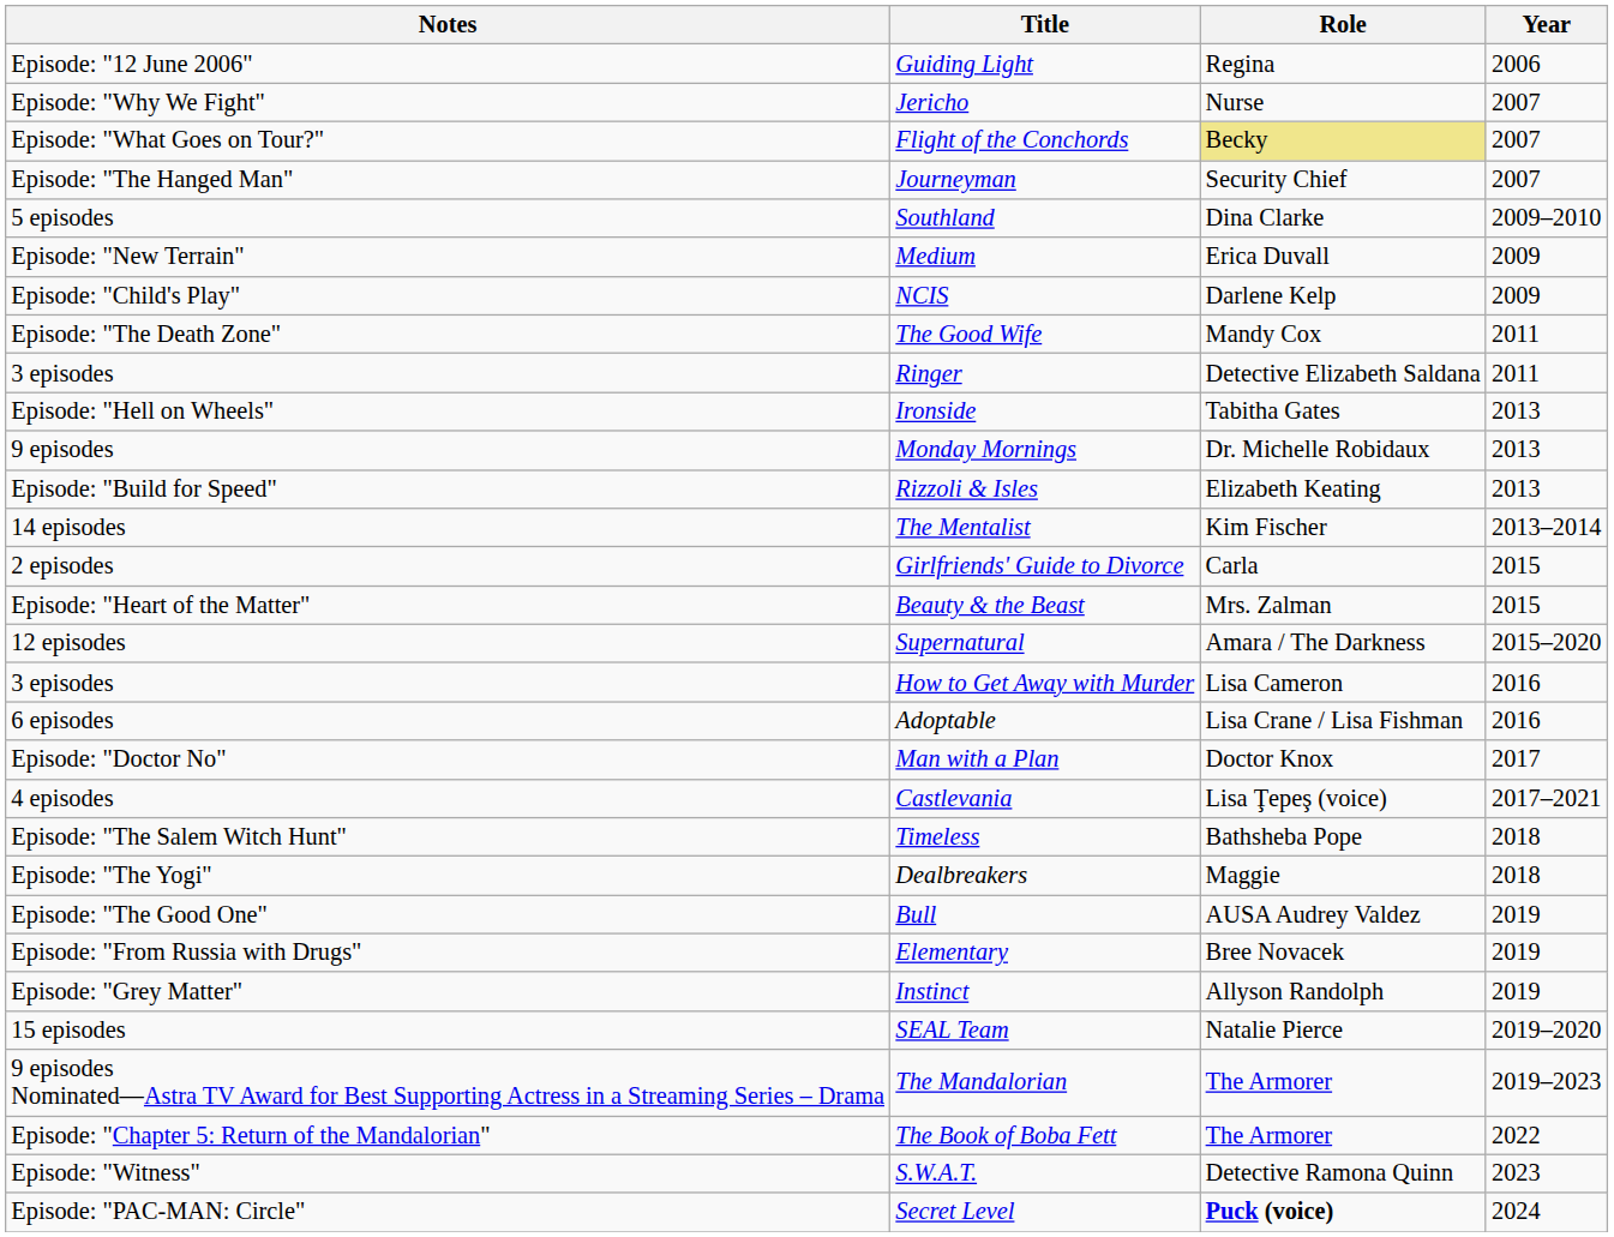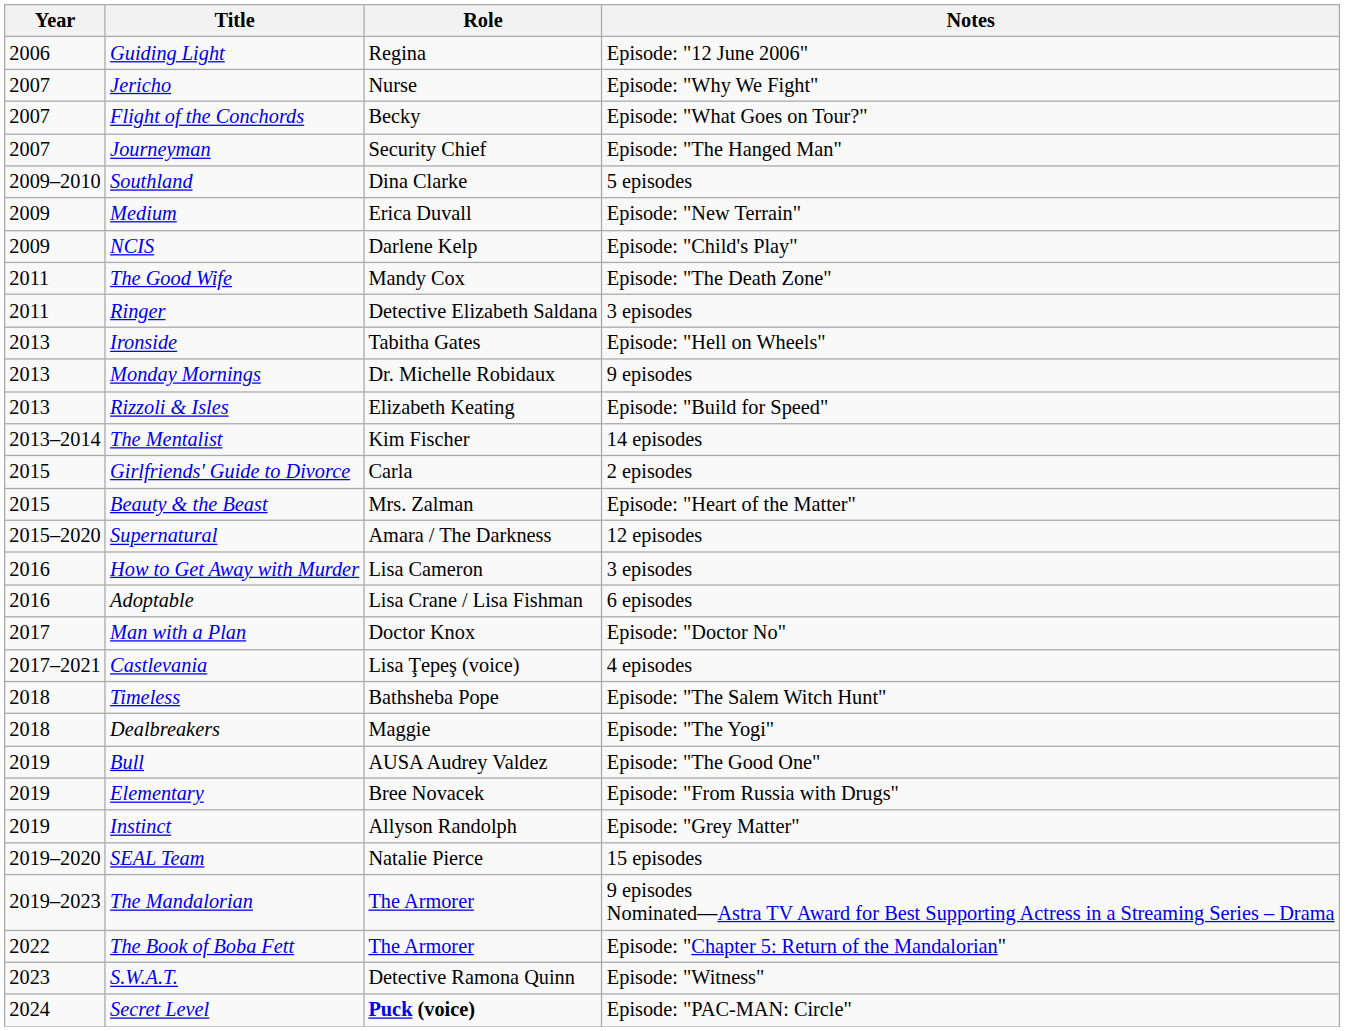 <table class="wikitable">
 <tr>
-<th>Notes</th>
+<th>Year</th>
 <th>Title</th>
 <th>Role</th>
-<th>Year</th>
+<th>Notes</th>
 </tr>
 <tr>
-<td>Episode: "12 June 2006"</td>
+<td>2006</td>
 <td><em><a href='#'>Guiding Light</a></em></td>
 <td>Regina</td>
-<td>2006</td>
+<td>Episode: "12 June 2006"</td>
 </tr>
 <tr>
-<td>Episode: "Why We Fight"</td>
+<td>2007</td>
 <td><em><a href='#'>Jericho</a></em></td>
 <td>Nurse</td>
-<td>2007</td>
+<td>Episode: "Why We Fight"</td>
 </tr>
 <tr>
+<td>2007</td>
+<td><em><a href='#'>Flight of the Conchords</a></em></td>
+<td>Becky</td>
 <td>Episode: "What Goes on Tour?"</td>
-<td><em><a href='#'>Flight of the Conchords</a></em></td>
-<td style="background: khaki;">Becky</td>
-<td>2007</td>
 </tr>
 <tr>
-<td>Episode: "The Hanged Man"</td>
+<td>2007</td>
 <td><em><a href='#'>Journeyman</a></em></td>
 <td>Security Chief</td>
-<td>2007</td>
+<td>Episode: "The Hanged Man"</td>
 </tr>
 <tr>
-<td>5 episodes</td>
+<td>2009–2010</td>
 <td><em><a href='#'>Southland</a></em></td>
 <td>Dina Clarke</td>
-<td>2009–2010</td>
+<td>5 episodes</td>
 </tr>
 <tr>
-<td>Episode: "New Terrain"</td>
+<td>2009</td>
 <td><em><a href='#'>Medium</a></em></td>
 <td>Erica Duvall</td>
-<td>2009</td>
+<td>Episode: "New Terrain"</td>
 </tr>
 <tr>
-<td>Episode: "Child's Play"</td>
+<td>2009</td>
 <td><em><a href='#'>NCIS</a></em></td>
 <td>Darlene Kelp</td>
-<td>2009</td>
+<td>Episode: "Child's Play"</td>
 </tr>
 <tr>
-<td>Episode: "The Death Zone"</td>
+<td>2011</td>
 <td><em><a href='#'>The Good Wife</a></em></td>
 <td>Mandy Cox</td>
-<td>2011</td>
+<td>Episode: "The Death Zone"</td>
 </tr>
 <tr>
-<td>3 episodes</td>
+<td>2011</td>
 <td><em><a href='#'>Ringer</a></em></td>
 <td>Detective Elizabeth Saldana</td>
-<td>2011</td>
+<td>3 episodes</td>
 </tr>
 <tr>
-<td>Episode: "Hell on Wheels"</td>
+<td>2013</td>
 <td><em><a href='#'>Ironside</a></em></td>
 <td>Tabitha Gates</td>
-<td>2013</td>
+<td>Episode: "Hell on Wheels"</td>
 </tr>
 <tr>
-<td>9 episodes</td>
+<td>2013</td>
 <td><em><a href='#'>Monday Mornings</a></em></td>
 <td>Dr. Michelle Robidaux</td>
-<td>2013</td>
+<td>9 episodes</td>
 </tr>
 <tr>
-<td>Episode: "Build for Speed"</td>
+<td>2013</td>
 <td><em><a href='#'>Rizzoli & Isles</a></em></td>
 <td>Elizabeth Keating</td>
-<td>2013</td>
+<td>Episode: "Build for Speed"</td>
 </tr>
 <tr>
-<td>14 episodes</td>
+<td>2013–2014</td>
 <td><em><a href='#'>The Mentalist</a></em></td>
 <td>Kim Fischer</td>
-<td>2013–2014</td>
+<td>14 episodes</td>
 </tr>
 <tr>
-<td>2 episodes</td>
+<td>2015</td>
 <td><em><a href='#'>Girlfriends' Guide to Divorce</a></em></td>
 <td>Carla</td>
-<td>2015</td>
+<td>2 episodes</td>
 </tr>
 <tr>
-<td>Episode: "Heart of the Matter"</td>
+<td>2015</td>
 <td><em><a href='#'>Beauty & the Beast</a></em></td>
 <td>Mrs. Zalman</td>
-<td>2015</td>
+<td>Episode: "Heart of the Matter"</td>
 </tr>
 <tr>
-<td>12 episodes</td>
+<td>2015–2020</td>
 <td><em><a href='#'>Supernatural</a></em></td>
 <td>Amara / The Darkness</td>
-<td>2015–2020</td>
+<td>12 episodes</td>
 </tr>
 <tr>
-<td>3 episodes</td>
+<td>2016</td>
 <td><em><a href='#'>How to Get Away with Murder</a></em></td>
 <td>Lisa Cameron</td>
-<td>2016</td>
+<td>3 episodes</td>
 </tr>
 <tr>
-<td>6 episodes</td>
+<td>2016</td>
 <td><em>Adoptable</em></td>
 <td>Lisa Crane / Lisa Fishman</td>
-<td>2016</td>
+<td>6 episodes</td>
 </tr>
 <tr>
-<td>Episode: "Doctor No"</td>
+<td>2017</td>
 <td><em><a href='#'>Man with a Plan</a></em></td>
 <td>Doctor Knox</td>
-<td>2017</td>
+<td>Episode: "Doctor No"</td>
 </tr>
 <tr>
-<td>4 episodes</td>
+<td>2017–2021</td>
 <td><em><a href='#'>Castlevania</a></em></td>
 <td>Lisa Ţepeş (voice)</td>
-<td>2017–2021</td>
+<td>4 episodes</td>
 </tr>
 <tr>
-<td>Episode: "The Salem Witch Hunt"</td>
+<td>2018</td>
 <td><em><a href='#'>Timeless</a></em></td>
 <td>Bathsheba Pope</td>
-<td>2018</td>
+<td>Episode: "The Salem Witch Hunt"</td>
 </tr>
 <tr>
-<td>Episode: "The Yogi"</td>
+<td>2018</td>
 <td><em>Dealbreakers</em></td>
 <td>Maggie</td>
-<td>2018</td>
+<td>Episode: "The Yogi"</td>
 </tr>
 <tr>
-<td>Episode: "The Good One"</td>
+<td>2019</td>
 <td><em><a href='#'>Bull</a></em></td>
 <td>AUSA Audrey Valdez</td>
-<td>2019</td>
+<td>Episode: "The Good One"</td>
 </tr>
 <tr>
-<td>Episode: "From Russia with Drugs"</td>
+<td>2019</td>
 <td><em><a href='#'>Elementary</a></em></td>
 <td>Bree Novacek</td>
-<td>2019</td>
+<td>Episode: "From Russia with Drugs"</td>
 </tr>
 <tr>
-<td>Episode: "Grey Matter"</td>
+<td>2019</td>
 <td><em><a href='#'>Instinct</a></em></td>
 <td>Allyson Randolph</td>
-<td>2019</td>
+<td>Episode: "Grey Matter"</td>
 </tr>
 <tr>
-<td>15 episodes</td>
+<td>2019–2020</td>
 <td><em><a href='#'>SEAL Team</a></em></td>
 <td>Natalie Pierce</td>
-<td>2019–2020</td>
+<td>15 episodes</td>
 </tr>
 <tr>
-<td>9 episodes<br>Nominated—<a href='#'>Astra TV Award for Best Supporting Actress in a Streaming Series – Drama</a></td>
+<td>2019–2023</td>
 <td><em><a href='#'>The Mandalorian</a></em></td>
 <td><a href='#'>The Armorer</a></td>
-<td>2019–2023</td>
+<td>9 episodes<br>Nominated—<a href='#'>Astra TV Award for Best Supporting Actress in a Streaming Series – Drama</a></td>
 </tr>
 <tr>
-<td>Episode: "<a href='#'>Chapter 5: Return of the Mandalorian</a>"</td>
+<td>2022</td>
 <td><em><a href='#'>The Book of Boba Fett</a></em></td>
 <td><a href='#'>The Armorer</a></td>
-<td>2022</td>
+<td>Episode: "<a href='#'>Chapter 5: Return of the Mandalorian</a>"</td>
 </tr>
 <tr>
-<td>Episode: "Witness"</td>
+<td>2023</td>
 <td><em><a href='#'>S.W.A.T.</a></em></td>
 <td>Detective Ramona Quinn</td>
-<td>2023</td>
+<td>Episode: "Witness"</td>
 </tr>
 <tr>
-<td>Episode: "PAC-MAN: Circle"</td>
+<td>2024</td>
 <td><em><a href='#'>Secret Level</a></em></td>
 <td><strong><a href='#'>Puck</a> (voice)</strong></td>
-<td>2024</td>
+<td>Episode: "PAC-MAN: Circle"</td>
 </tr>
 </table>
